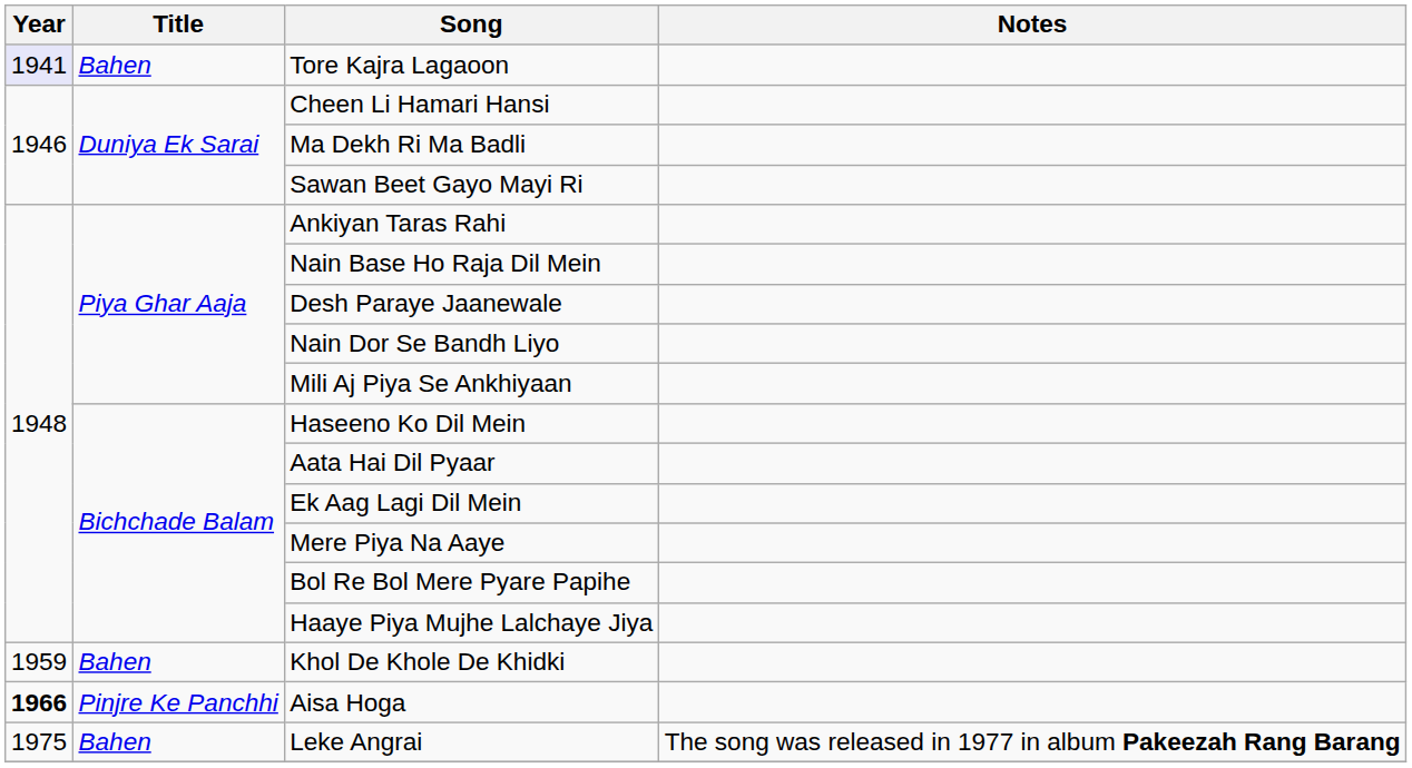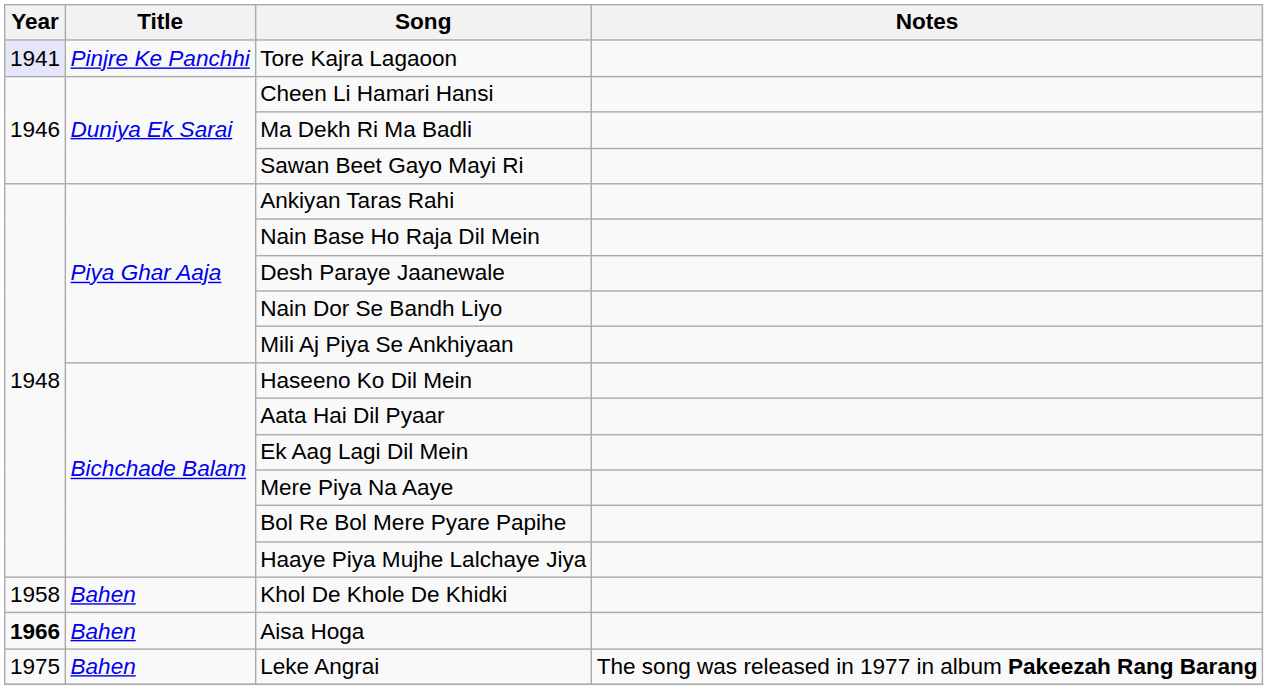 <table class="wikitable sortable plainrowheaders">
 <tr>
 <th scope="col">Year</th>
 <th scope="col">Title</th>
 <th scope="col">Song</th>
 <th scope="col">Notes</th>
 </tr>
 <tr>
 <td style="background: lavender;">1941</td>
-<td><em><a href='#'>Bahen</a></em></td>
+<td><em><a href='#'>Pinjre Ke Panchhi</a></em></td>
 <td>Tore Kajra Lagaoon</td>
 <td></td>
 </tr>
 <tr>
 <td rowspan="3">1946</td>
 <td rowspan="3"><em><a href='#'>Duniya Ek Sarai</a></em></td>
 <td>Cheen Li Hamari Hansi</td>
 <td></td>
 </tr>
 <tr>
 <td>Ma Dekh Ri Ma Badli</td>
 <td></td>
 </tr>
 <tr>
 <td>Sawan Beet Gayo Mayi Ri</td>
 <td></td>
 </tr>
 <tr>
 <td rowspan="11">1948</td>
 <td rowspan="5"><em><a href='#'>Piya Ghar Aaja</a></em></td>
 <td>Ankiyan Taras Rahi</td>
 <td></td>
 </tr>
 <tr>
 <td>Nain Base Ho Raja Dil Mein</td>
 <td></td>
 </tr>
 <tr>
 <td>Desh Paraye Jaanewale</td>
 <td></td>
 </tr>
 <tr>
 <td>Nain Dor Se Bandh Liyo</td>
 <td></td>
 </tr>
 <tr>
 <td>Mili Aj Piya Se Ankhiyaan</td>
 <td></td>
 </tr>
 <tr>
 <td rowspan="6"><em><a href='#'>Bichchade Balam</a></em></td>
 <td>Haseeno Ko Dil Mein</td>
 <td></td>
 </tr>
 <tr>
 <td>Aata Hai Dil Pyaar</td>
 <td></td>
 </tr>
 <tr>
 <td>Ek Aag Lagi Dil Mein</td>
 <td></td>
 </tr>
 <tr>
 <td>Mere Piya Na Aaye</td>
 <td></td>
 </tr>
 <tr>
 <td>Bol Re Bol Mere Pyare Papihe</td>
 <td></td>
 </tr>
 <tr>
 <td>Haaye Piya Mujhe Lalchaye Jiya</td>
 <td></td>
 </tr>
 <tr>
-<td>1959</td>
+<td>1958</td>
 <td><em><a href='#'>Bahen</a></em></td>
 <td>Khol De Khole De Khidki</td>
 <td></td>
 </tr>
 <tr>
 <td><strong>1966</strong></td>
-<td><em><a href='#'>Pinjre Ke Panchhi</a></em></td>
+<td><em><a href='#'>Bahen</a></em></td>
 <td>Aisa Hoga</td>
 <td></td>
 </tr>
 <tr>
 <td>1975</td>
 <td><em><a href='#'>Bahen</a></em></td>
 <td>Leke Angrai</td>
 <td>The song was released in 1977 in album <strong>Pakeezah Rang Barang</strong></td>
 </tr>
 <tr>
 </tr>
 </table>
